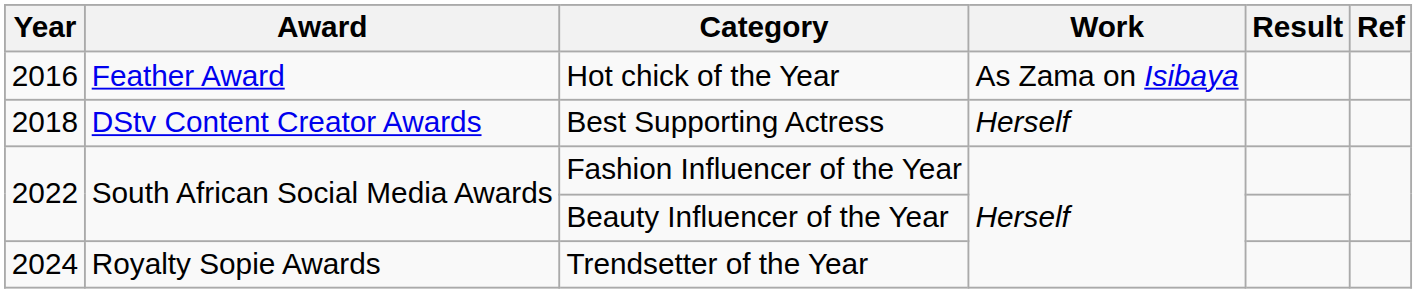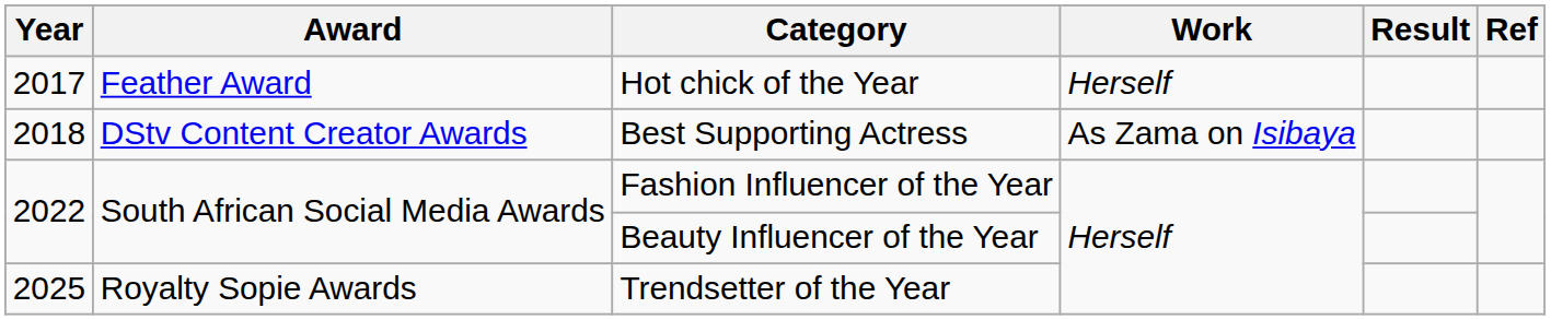 <table class="wikitable"Plainrowhearders>
 <tr>
 <th>Year</th>
 <th>Award</th>
 <th>Category</th>
 <th>Work</th>
 <th>Result</th>
 <th>Ref</th>
 </tr>
 <tr>
-<td>2016</td>
+<td>2017</td>
 <td><a href='#'>Feather Award</a></td>
 <td>Hot chick of the Year</td>
-<td>As Zama on <em><a href='#'>Isibaya</a></em></td>
+<td><em>Herself</em></td>
 <td></td>
 <td></td>
 </tr>
 <tr>
 <td>2018</td>
 <td><a href='#'>DStv Content Creator Awards</a></td>
 <td>Best Supporting Actress</td>
-<td><em>Herself</em></td>
+<td>As Zama on <em><a href='#'>Isibaya</a></em></td>
 <td></td>
 <td></td>
 </tr>
 <tr>
 <td Rowspan=2>2022</td>
 <td Rowspan=2>South African Social Media Awards</td>
 <td>Fashion Influencer of the Year</td>
 <td Rowspan =3><em>Herself</em></td>
 <td></td>
 <td Rowspan=2></td>
 </tr>
 <tr>
 <td>Beauty Influencer of the Year</td>
 <td></td>
 </tr>
 <tr>
-<td>2024</td>
+<td>2025</td>
 <td>Royalty Sopie Awards</td>
 <td>Trendsetter of the Year</td>
 <td></td>
 <td></td>
 </tr>
 </table>
